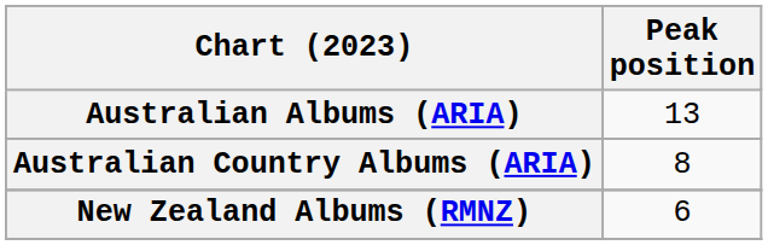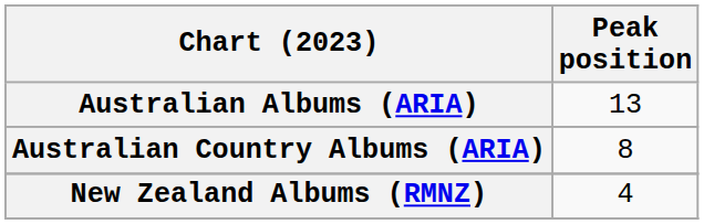 <table class="wikitable sortable plainrowheaders" style="text-align:center">
 <tr>
 <th scope="col">Chart (2023)</th>
 <th scope="col">Peak<br>position</th>
 </tr>
 <tr>
 <th scope="row">Australian Albums (<a href='#'>ARIA</a>)</th>
 <td>13</td>
 </tr>
 <tr>
 <th scope="row">Australian Country Albums (<a href='#'>ARIA</a>)</th>
 <td>8</td>
 </tr>
 <tr>
 </tr>
 <tr>
 </tr>
 <tr>
 </tr>
 <tr>
 </tr>
 <tr>
 </tr>
 <tr>
 </tr>
 <tr>
 <th scope="row">New Zealand Albums (<a href='#'>RMNZ</a>)</th>
-<td>6</td>
+<td>4</td>
 </tr>
 <tr>
 </tr>
 <tr>
 </tr>
 <tr>
 </tr>
 <tr>
 </tr>
 <tr>
 </tr>
 <tr>
 </tr>
 <tr>
 </tr>
 <tr>
 </tr>
 </table>
